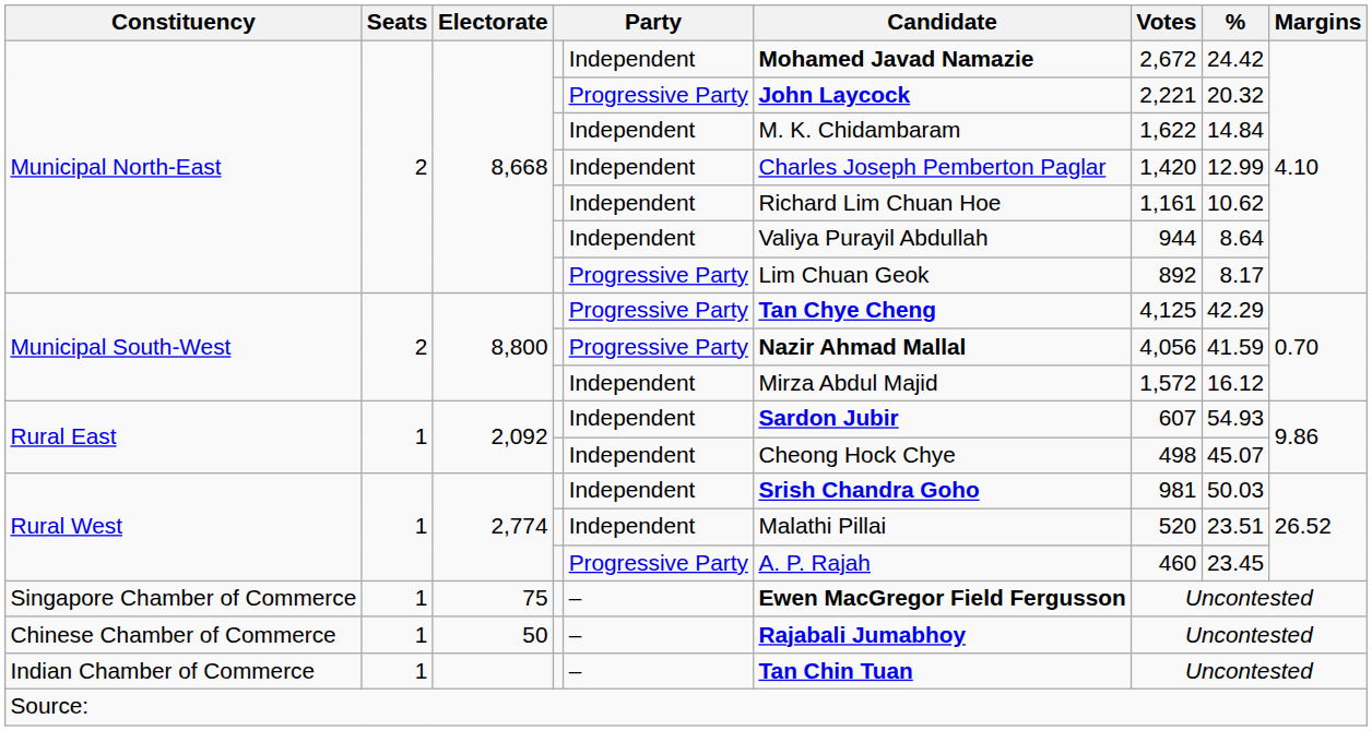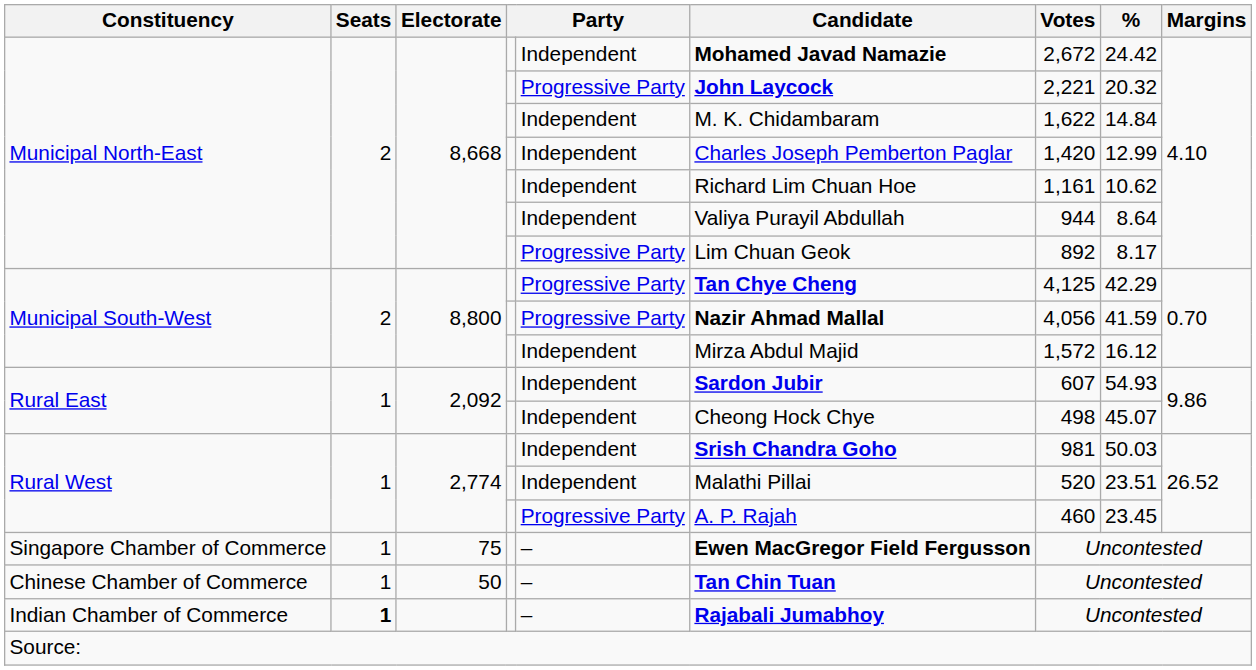 <table class="wikitable sortable">
 <tr>
 <th>Constituency</th>
 <th>Seats</th>
 <th>Electorate</th>
 <th colspan="2">Party</th>
 <th>Candidate</th>
 <th>Votes</th>
 <th>%</th>
 <th>Margins</th>
 </tr>
 <tr>
 <td rowspan=7><a href='#'>Municipal North-East</a></td>
 <td rowspan=7 align=right>2</td>
 <td rowspan=7 align=right>8,668</td>
 <td bgcolor=></td>
 <td>Independent</td>
 <td><strong>Mohamed Javad Namazie</strong></td>
 <td align=right>2,672</td>
 <td align=right>24.42</td>
 <td rowspan=7>4.10</td>
 </tr>
 <tr>
 <td bgcolor=></td>
 <td><a href='#'>Progressive Party</a></td>
 <td><strong><a href='#'>John Laycock</a></strong></td>
 <td align=right>2,221</td>
 <td align=right>20.32</td>
 </tr>
 <tr>
 <td bgcolor=></td>
 <td>Independent</td>
 <td>M. K. Chidambaram</td>
 <td align=right>1,622</td>
 <td align=right>14.84</td>
 </tr>
 <tr>
 <td bgcolor=></td>
 <td>Independent</td>
 <td><a href='#'>Charles Joseph Pemberton Paglar</a></td>
 <td align=right>1,420</td>
 <td align=right>12.99</td>
 </tr>
 <tr>
 <td bgcolor=></td>
 <td>Independent</td>
 <td>Richard Lim Chuan Hoe</td>
 <td align=right>1,161</td>
 <td align=right>10.62</td>
 </tr>
 <tr>
 <td bgcolor=></td>
 <td>Independent</td>
 <td>Valiya Purayil Abdullah</td>
 <td align=right>944</td>
 <td align=right>8.64</td>
 </tr>
 <tr>
 <td bgcolor=></td>
 <td><a href='#'>Progressive Party</a></td>
 <td>Lim Chuan Geok</td>
 <td align=right>892</td>
 <td align=right>8.17</td>
 </tr>
 <tr>
 <td rowspan=3><a href='#'>Municipal South-West</a></td>
 <td rowspan=3 align=right>2</td>
 <td rowspan=3 align=right>8,800</td>
 <td bgcolor=></td>
 <td><a href='#'>Progressive Party</a></td>
 <td><strong><a href='#'>Tan Chye Cheng</a></strong></td>
 <td align=right>4,125</td>
 <td align=right>42.29</td>
 <td rowspan=3>0.70</td>
 </tr>
 <tr>
 <td bgcolor=></td>
 <td><a href='#'>Progressive Party</a></td>
 <td><strong>Nazir Ahmad Mallal</strong></td>
 <td align=right>4,056</td>
 <td align=right>41.59</td>
 </tr>
 <tr>
 <td bgcolor=></td>
 <td>Independent</td>
 <td>Mirza Abdul Majid</td>
 <td align=right>1,572</td>
 <td align=right>16.12</td>
 </tr>
 <tr>
 <td rowspan=2><a href='#'>Rural East</a></td>
 <td rowspan=2 align=right>1</td>
 <td rowspan=2 align=right>2,092</td>
 <td bgcolor=></td>
 <td>Independent</td>
 <td><strong><a href='#'>Sardon Jubir</a></strong></td>
 <td align=right>607</td>
 <td align=right>54.93</td>
 <td rowspan=2>9.86</td>
 </tr>
 <tr>
 <td bgcolor=></td>
 <td>Independent</td>
 <td>Cheong Hock Chye</td>
 <td align=right>498</td>
 <td align=right>45.07</td>
 </tr>
 <tr>
 <td rowspan=3><a href='#'>Rural West</a></td>
 <td rowspan=3 align=right>1</td>
 <td rowspan=3 align=right>2,774</td>
 <td bgcolor=></td>
 <td>Independent</td>
 <td><strong><a href='#'>Srish Chandra Goho</a></strong></td>
 <td align=right>981</td>
 <td align=right>50.03</td>
 <td rowspan=3>26.52</td>
 </tr>
 <tr>
 <td bgcolor=></td>
 <td>Independent</td>
 <td>Malathi Pillai</td>
 <td align=right>520</td>
 <td align=right>23.51</td>
 </tr>
 <tr>
 <td bgcolor=></td>
 <td><a href='#'>Progressive Party</a></td>
 <td><a href='#'>A. P. Rajah</a></td>
 <td align=right>460</td>
 <td align=right>23.45</td>
 </tr>
 <tr>
 <td>Singapore Chamber of Commerce</td>
 <td align=right>1</td>
 <td align=right>75</td>
 <td bgcolor=></td>
 <td>–</td>
 <td><strong>Ewen MacGregor Field Fergusson</strong></td>
 <td colspan=3 align=center><em>Uncontested</em></td>
 </tr>
 <tr>
 <td>Chinese Chamber of Commerce</td>
 <td align=right>1</td>
 <td align=right>50</td>
 <td bgcolor=></td>
 <td>–</td>
-<td><strong><a href='#'>Rajabali Jumabhoy</a></strong></td>
+<td><strong><a href='#'>Tan Chin Tuan</a></strong></td>
 <td colspan=3 align=center><em>Uncontested</em></td>
 </tr>
 <tr>
 <td>Indian Chamber of Commerce</td>
-<td align=right>1</td>
+<td align=right><strong>1</strong></td>
 <td></td>
 <td bgcolor=></td>
 <td>–</td>
-<td><strong><a href='#'>Tan Chin Tuan</a></strong></td>
+<td><strong><a href='#'>Rajabali Jumabhoy</a></strong></td>
 <td colspan=3 align=center><em>Uncontested</em></td>
 </tr>
 <tr class=sortbottom>
 <td colspan="9">Source: </td>
 </tr>
 </table>
